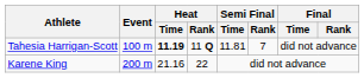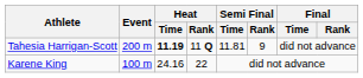 <table class=wikitable style="font-size:90%">
 <tr>
 <th rowspan="2">Athlete</th>
 <th rowspan="2">Event</th>
 <th colspan="2">Heat</th>
 <th colspan="2">Semi Final</th>
 <th colspan="2">Final</th>
 </tr>
 <tr style="font-size:95%">
 <th>Time</th>
 <th>Rank</th>
 <th>Time</th>
 <th>Rank</th>
 <th>Time</th>
 <th>Rank</th>
 </tr>
 <tr align=center>
 <td align=left><a href='#'>Tahesia Harrigan-Scott</a></td>
-<td align=left><a href='#'>100 m</a></td>
+<td align=left><a href='#'>200 m</a></td>
 <td><strong>11.19</strong></td>
 <td>11 <strong>Q</strong></td>
 <td>11.81</td>
-<td>7</td>
+<td>9</td>
 <td colspan=2>did not advance</td>
 </tr>
 <tr align=center>
 <td align=left><a href='#'>Karene King</a></td>
-<td align=left><a href='#'>200 m</a></td>
-<td>21.16</td>
+<td align=left><a href='#'>100 m</a></td>
+<td>24.16</td>
 <td>22</td>
 <td colspan=4>did not advance</td>
 </tr>
 </table>
